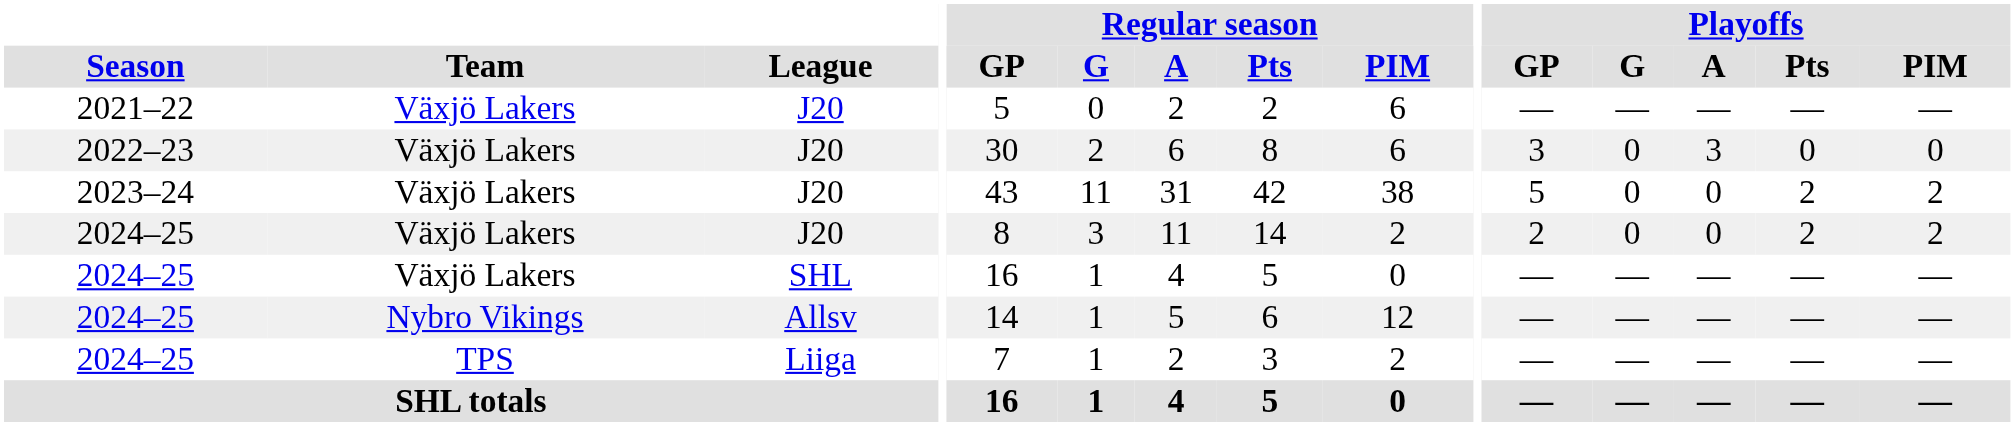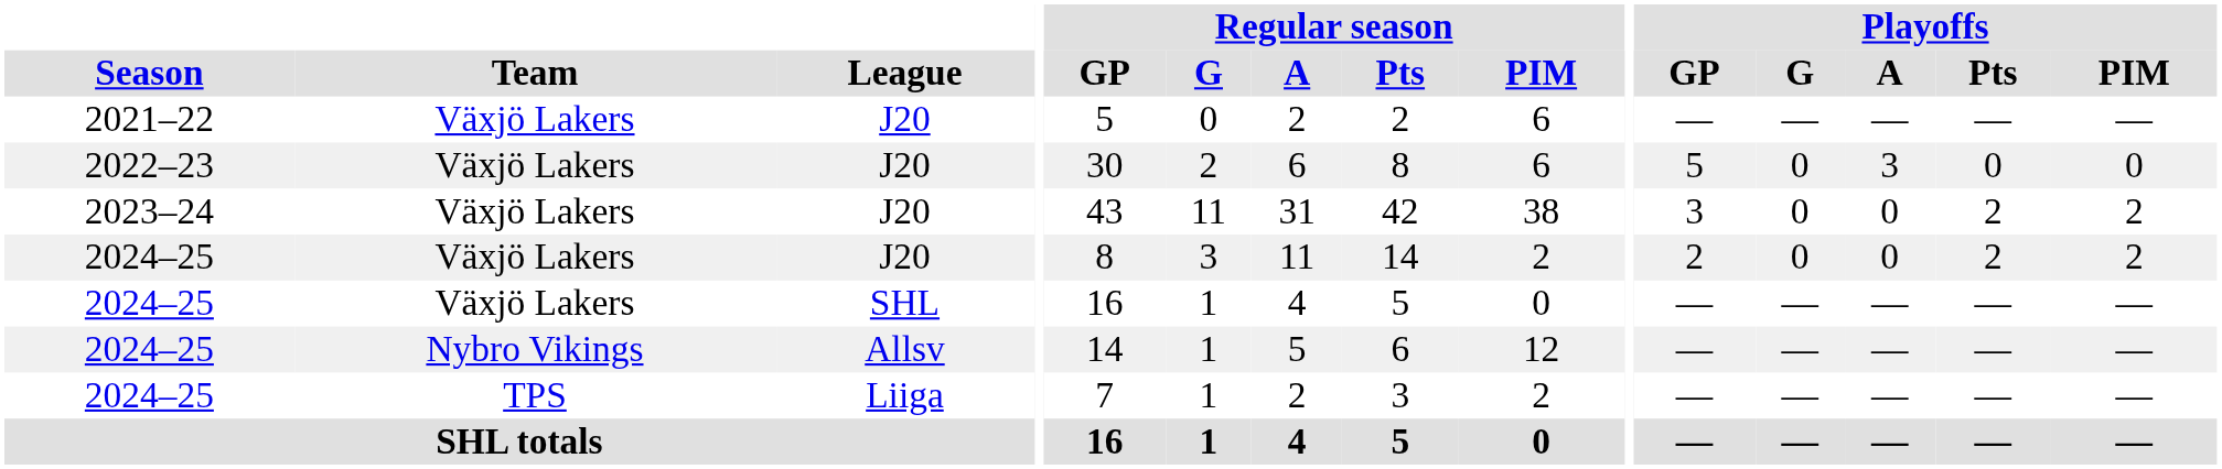 <table border="0" cellpadding="1" cellspacing="0" style="text-align:center; width:60em;">
 <tr bgcolor="#e0e0e0">
 <th colspan="3" bgcolor="#ffffff"></th>
 <th rowspan="94" bgcolor="#ffffff"></th>
 <th colspan="5"><a href='#'>Regular season</a></th>
 <th rowspan="94" bgcolor="#ffffff"></th>
 <th colspan="5"><a href='#'>Playoffs</a></th>
 </tr>
 <tr bgcolor="#e0e0e0">
 <th><a href='#'>Season</a></th>
 <th>Team</th>
 <th>League</th>
 <th>GP</th>
 <th><a href='#'>G</a></th>
 <th><a href='#'>A</a></th>
 <th><a href='#'>Pts</a></th>
 <th><a href='#'>PIM</a></th>
 <th>GP</th>
 <th>G</th>
 <th>A</th>
 <th>Pts</th>
 <th>PIM</th>
 </tr>
 <tr>
 <td>2021–22</td>
 <td><a href='#'>Växjö Lakers</a></td>
 <td><a href='#'>J20</a></td>
 <td>5</td>
 <td>0</td>
 <td>2</td>
 <td>2</td>
 <td>6</td>
 <td>—</td>
 <td>—</td>
 <td>—</td>
 <td>—</td>
 <td>—</td>
 </tr>
 <tr bgcolor="f0f0f0">
 <td>2022–23</td>
 <td>Växjö Lakers</td>
 <td>J20</td>
 <td>30</td>
 <td>2</td>
 <td>6</td>
 <td>8</td>
 <td>6</td>
-<td>3</td>
+<td>5</td>
 <td>0</td>
 <td>3</td>
 <td>0</td>
 <td>0</td>
 </tr>
 <tr>
 <td>2023–24</td>
 <td>Växjö Lakers</td>
 <td>J20</td>
 <td>43</td>
 <td>11</td>
 <td>31</td>
 <td>42</td>
 <td>38</td>
-<td>5</td>
+<td>3</td>
 <td>0</td>
 <td>0</td>
 <td>2</td>
 <td>2</td>
 </tr>
 <tr bgcolor="f0f0f0">
 <td>2024–25</td>
 <td>Växjö Lakers</td>
 <td>J20</td>
 <td>8</td>
 <td>3</td>
 <td>11</td>
 <td>14</td>
 <td>2</td>
 <td>2</td>
 <td>0</td>
 <td>0</td>
 <td>2</td>
 <td>2</td>
 </tr>
 <tr>
 <td><a href='#'>2024–25</a></td>
 <td>Växjö Lakers</td>
 <td><a href='#'>SHL</a></td>
 <td>16</td>
 <td>1</td>
 <td>4</td>
 <td>5</td>
 <td>0</td>
 <td>—</td>
 <td>—</td>
 <td>—</td>
 <td>—</td>
 <td>—</td>
 </tr>
 <tr bgcolor="f0f0f0">
 <td><a href='#'>2024–25</a></td>
 <td><a href='#'>Nybro Vikings</a></td>
 <td><a href='#'>Allsv</a></td>
 <td>14</td>
 <td>1</td>
 <td>5</td>
 <td>6</td>
 <td>12</td>
 <td>—</td>
 <td>—</td>
 <td>—</td>
 <td>—</td>
 <td>—</td>
 </tr>
 <tr>
 <td><a href='#'>2024–25</a></td>
 <td><a href='#'>TPS</a></td>
 <td><a href='#'>Liiga</a></td>
 <td>7</td>
 <td>1</td>
 <td>2</td>
 <td>3</td>
 <td>2</td>
 <td>—</td>
 <td>—</td>
 <td>—</td>
 <td>—</td>
 <td>—</td>
 </tr>
 <tr bgcolor="#e0e0e0">
 <th colspan="3">SHL totals</th>
 <th>16</th>
 <th>1</th>
 <th>4</th>
 <th>5</th>
 <th>0</th>
 <th>—</th>
 <th>—</th>
 <th>—</th>
 <th>—</th>
 <th>—</th>
 </tr>
 </table>
